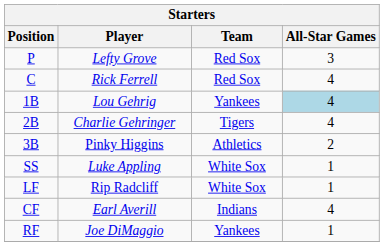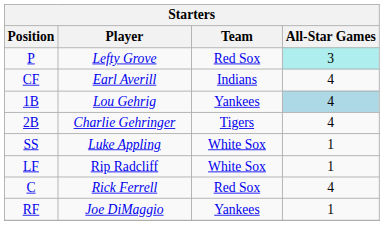 <table class="wikitable" style="font-size: 100%; text-align:right;">
 <tr>
 <th colspan="4">Starters</th>
 </tr>
 <tr>
 <th>Position</th>
 <th width="150">Player</th>
 <th width="100">Team</th>
 <th>All-Star Games</th>
 </tr>
 <tr>
 <td align="center"><a href='#'>P</a></td>
 <td align="center"><em><a href='#'>Lefty Grove</a></em></td>
 <td align="center"><a href='#'>Red Sox</a></td>
-<td align="center">3</td>
+<td align="center" style="background: paleturquoise;">3</td>
 </tr>
 <tr>
-<td align="center"><a href='#'>C</a></td>
-<td align="center"><em><a href='#'>Rick Ferrell</a></em></td>
-<td align="center"><a href='#'>Red Sox</a></td>
+<td align="center"><a href='#'>CF</a></td>
+<td align="center"><em><a href='#'>Earl Averill</a></em></td>
+<td align="center"><a href='#'>Indians</a></td>
 <td align="center">4</td>
 </tr>
 <tr>
 <td align="center"><a href='#'>1B</a></td>
 <td align="center"><em><a href='#'>Lou Gehrig</a></em></td>
 <td align="center"><a href='#'>Yankees</a></td>
 <td align="center" style="background: lightblue;">4</td>
 </tr>
 <tr>
 <td align="center"><a href='#'>2B</a></td>
 <td align="center"><em><a href='#'>Charlie Gehringer</a></em></td>
 <td align="center"><a href='#'>Tigers</a></td>
 <td align="center">4</td>
 </tr>
 <tr>
-<td align="center"><a href='#'>3B</a></td>
-<td align="center"><a href='#'>Pinky Higgins</a></td>
-<td align="center"><a href='#'>Athletics</a></td>
-<td align="center">2</td>
-</tr>
-<tr>
 <td align="center"><a href='#'>SS</a></td>
 <td align="center"><em><a href='#'>Luke Appling</a></em></td>
 <td align="center"><a href='#'>White Sox</a></td>
 <td align="center">1</td>
 </tr>
 <tr>
 <td align="center"><a href='#'>LF</a></td>
 <td align="center"><a href='#'>Rip Radcliff</a></td>
 <td align="center"><a href='#'>White Sox</a></td>
 <td align="center">1</td>
 </tr>
 <tr>
-<td align="center"><a href='#'>CF</a></td>
-<td align="center"><em><a href='#'>Earl Averill</a></em></td>
-<td align="center"><a href='#'>Indians</a></td>
+<td align="center"><a href='#'>C</a></td>
+<td align="center"><em><a href='#'>Rick Ferrell</a></em></td>
+<td align="center"><a href='#'>Red Sox</a></td>
 <td align="center">4</td>
 </tr>
 <tr>
 <td align="center"><a href='#'>RF</a></td>
 <td align="center"><em><a href='#'>Joe DiMaggio</a></em></td>
 <td align="center"><a href='#'>Yankees</a></td>
 <td align="center">1</td>
 </tr>
 <tr>
 </tr>
 </table>
